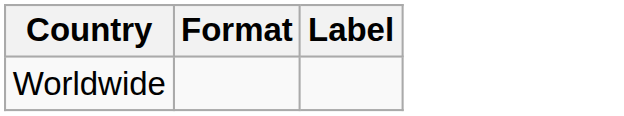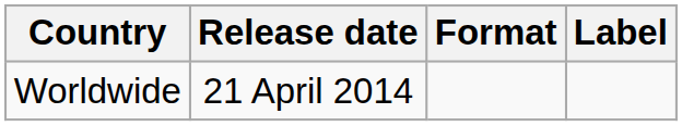 <table class="wikitable plainrowheaders">
 <tr>
 <th scope="col">Country</th>
+<th scope="col">Release date</th>
 <th scope="col">Format</th>
 <th scope="col">Label</th>
 </tr>
 <tr>
 <td>Worldwide</td>
+<td align="center">21 April 2014</td>
 <td></td>
 <td></td>
 </tr>
 </table>
